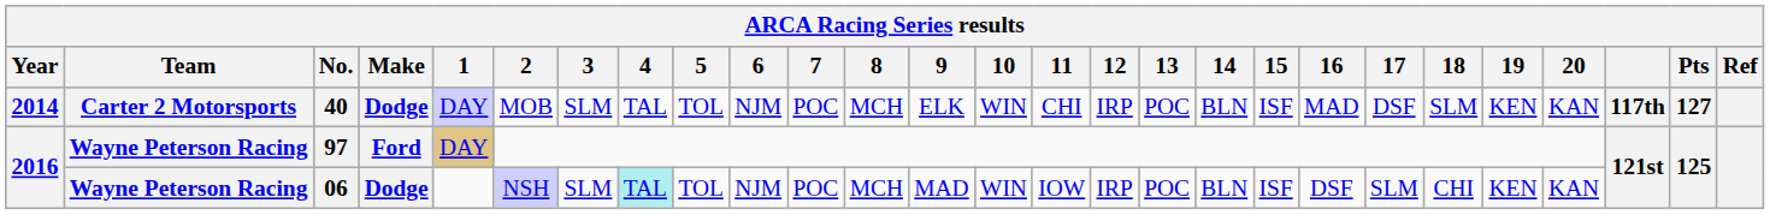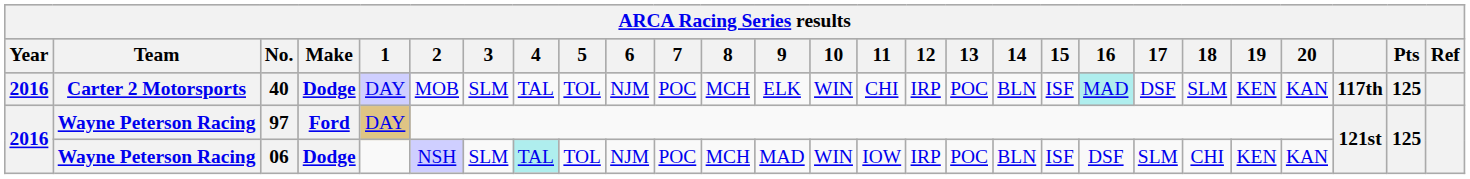 <table class="wikitable" style="text-align:center; font-size:75%">
 <tr>
 <th colspan=45><a href='#'>ARCA Racing Series</a> results</th>
 </tr>
 <tr>
 <th>Year</th>
 <th>Team</th>
 <th>No.</th>
 <th>Make</th>
 <th>1</th>
 <th>2</th>
 <th>3</th>
 <th>4</th>
 <th>5</th>
 <th>6</th>
 <th>7</th>
 <th>8</th>
 <th>9</th>
 <th>10</th>
 <th>11</th>
 <th>12</th>
 <th>13</th>
 <th>14</th>
 <th>15</th>
 <th>16</th>
 <th>17</th>
 <th>18</th>
 <th>19</th>
 <th>20</th>
 <th></th>
 <th>Pts</th>
 <th>Ref</th>
 </tr>
 <tr>
-<th><a href='#'>2014</a></th>
+<th><a href='#'>2016</a></th>
 <th nowrap><a href='#'>Carter 2 Motorsports</a></th>
 <th>40</th>
 <th><a href='#'>Dodge</a></th>
 <td style="background:#CFCFFF;"><a href='#'>DAY</a><br></td>
 <td><a href='#'>MOB</a></td>
 <td><a href='#'>SLM</a></td>
 <td><a href='#'>TAL</a></td>
 <td><a href='#'>TOL</a></td>
 <td><a href='#'>NJM</a></td>
 <td><a href='#'>POC</a></td>
 <td><a href='#'>MCH</a></td>
 <td><a href='#'>ELK</a></td>
 <td><a href='#'>WIN</a></td>
 <td><a href='#'>CHI</a></td>
 <td><a href='#'>IRP</a></td>
 <td><a href='#'>POC</a></td>
 <td><a href='#'>BLN</a></td>
 <td><a href='#'>ISF</a></td>
-<td><a href='#'>MAD</a></td>
+<td style="background: paleturquoise;"><a href='#'>MAD</a></td>
 <td><a href='#'>DSF</a></td>
 <td><a href='#'>SLM</a></td>
 <td><a href='#'>KEN</a></td>
 <td><a href='#'>KAN</a></td>
 <th>117th</th>
-<th>127</th>
+<th>125</th>
 <th></th>
 </tr>
 <tr>
 <th rowspan=2><a href='#'>2016</a></th>
 <th nowrap><a href='#'>Wayne Peterson Racing</a></th>
 <th>97</th>
 <th><a href='#'>Ford</a></th>
 <td style="background:#DFC484;"><a href='#'>DAY</a><br></td>
 <td colspan=19></td>
 <th rowspan=2>121st</th>
 <th rowspan=2>125</th>
 <th rowspan=2></th>
 </tr>
 <tr>
 <th nowrap><a href='#'>Wayne Peterson Racing</a></th>
 <th>06</th>
 <th><a href='#'>Dodge</a></th>
 <td></td>
 <td style="background:#CFCFFF;"><a href='#'>NSH</a><br></td>
 <td><a href='#'>SLM</a></td>
 <td style="background: paleturquoise;"><a href='#'>TAL</a></td>
 <td><a href='#'>TOL</a></td>
 <td><a href='#'>NJM</a></td>
 <td><a href='#'>POC</a></td>
 <td><a href='#'>MCH</a></td>
 <td><a href='#'>MAD</a></td>
 <td><a href='#'>WIN</a></td>
 <td><a href='#'>IOW</a></td>
 <td><a href='#'>IRP</a></td>
 <td><a href='#'>POC</a></td>
 <td><a href='#'>BLN</a></td>
 <td><a href='#'>ISF</a></td>
 <td><a href='#'>DSF</a></td>
 <td><a href='#'>SLM</a></td>
 <td><a href='#'>CHI</a></td>
 <td><a href='#'>KEN</a></td>
 <td><a href='#'>KAN</a></td>
 </tr>
 </table>
